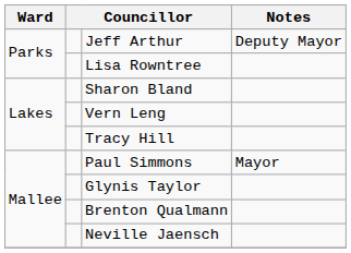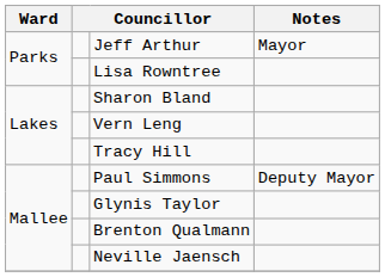 <table class="wikitable">
 <tr>
 <th>Ward</th>
 <th colspan="2">Councillor</th>
 <th>Notes</th>
 </tr>
 <tr>
 <td rowspan="2">Parks</td>
 <td> </td>
 <td>Jeff Arthur</td>
-<td>Deputy Mayor</td>
+<td>Mayor</td>
 </tr>
 <tr>
 <td> </td>
 <td>Lisa Rowntree</td>
 <td></td>
 </tr>
 <tr>
 <td rowspan="3">Lakes</td>
 <td> </td>
 <td>Sharon Bland</td>
 <td></td>
 </tr>
 <tr>
 <td> </td>
 <td>Vern Leng</td>
 <td></td>
 </tr>
 <tr>
 <td> </td>
 <td>Tracy Hill</td>
 <td></td>
 </tr>
 <tr>
 <td rowspan="4">Mallee</td>
 <td> </td>
 <td>Paul Simmons</td>
-<td>Mayor</td>
+<td>Deputy Mayor</td>
 </tr>
 <tr>
 <td> </td>
 <td>Glynis Taylor</td>
 <td></td>
 </tr>
 <tr>
 <td> </td>
 <td>Brenton Qualmann</td>
 <td></td>
 </tr>
 <tr>
 <td> </td>
 <td>Neville Jaensch</td>
 <td></td>
 </tr>
 <tr>
 </tr>
 </table>
